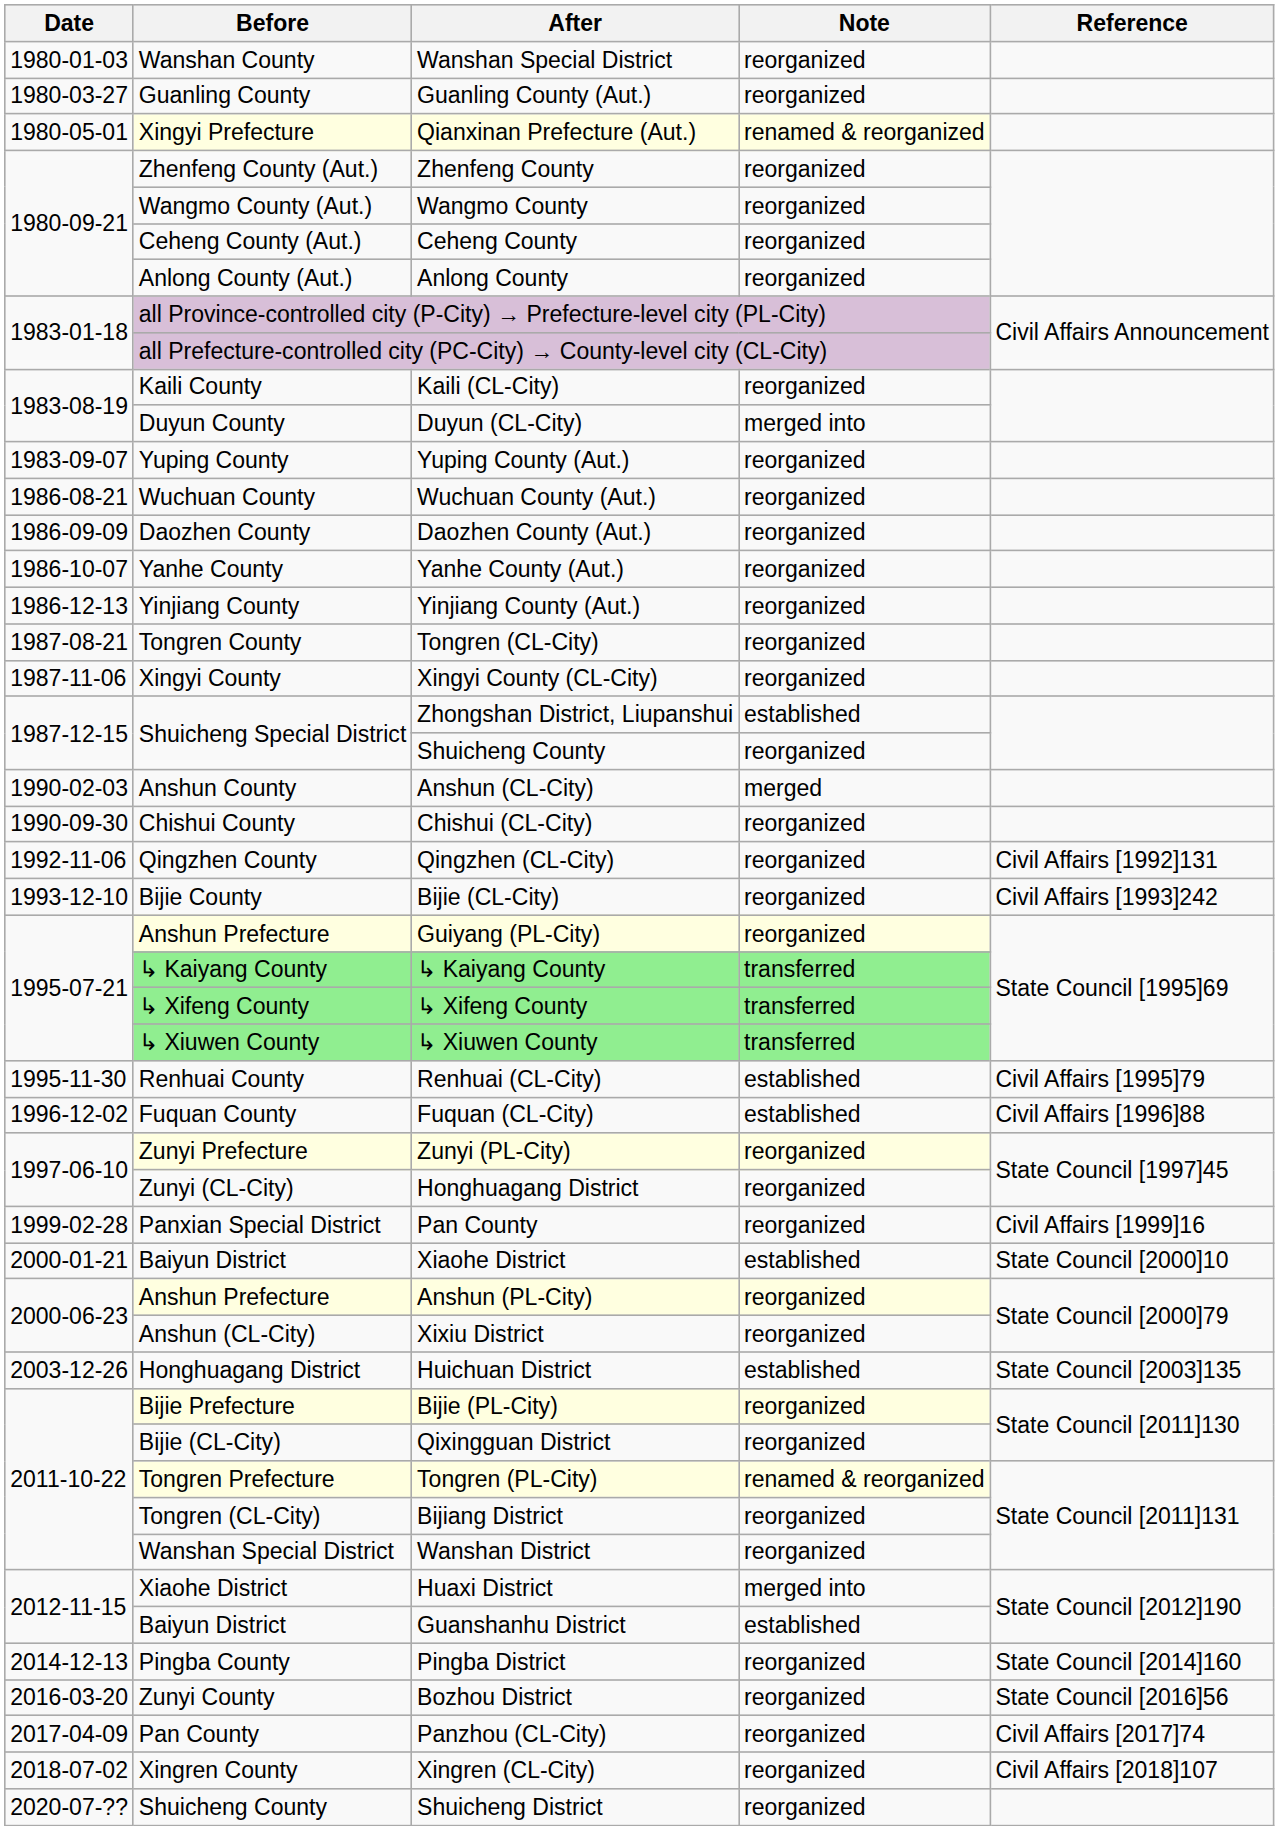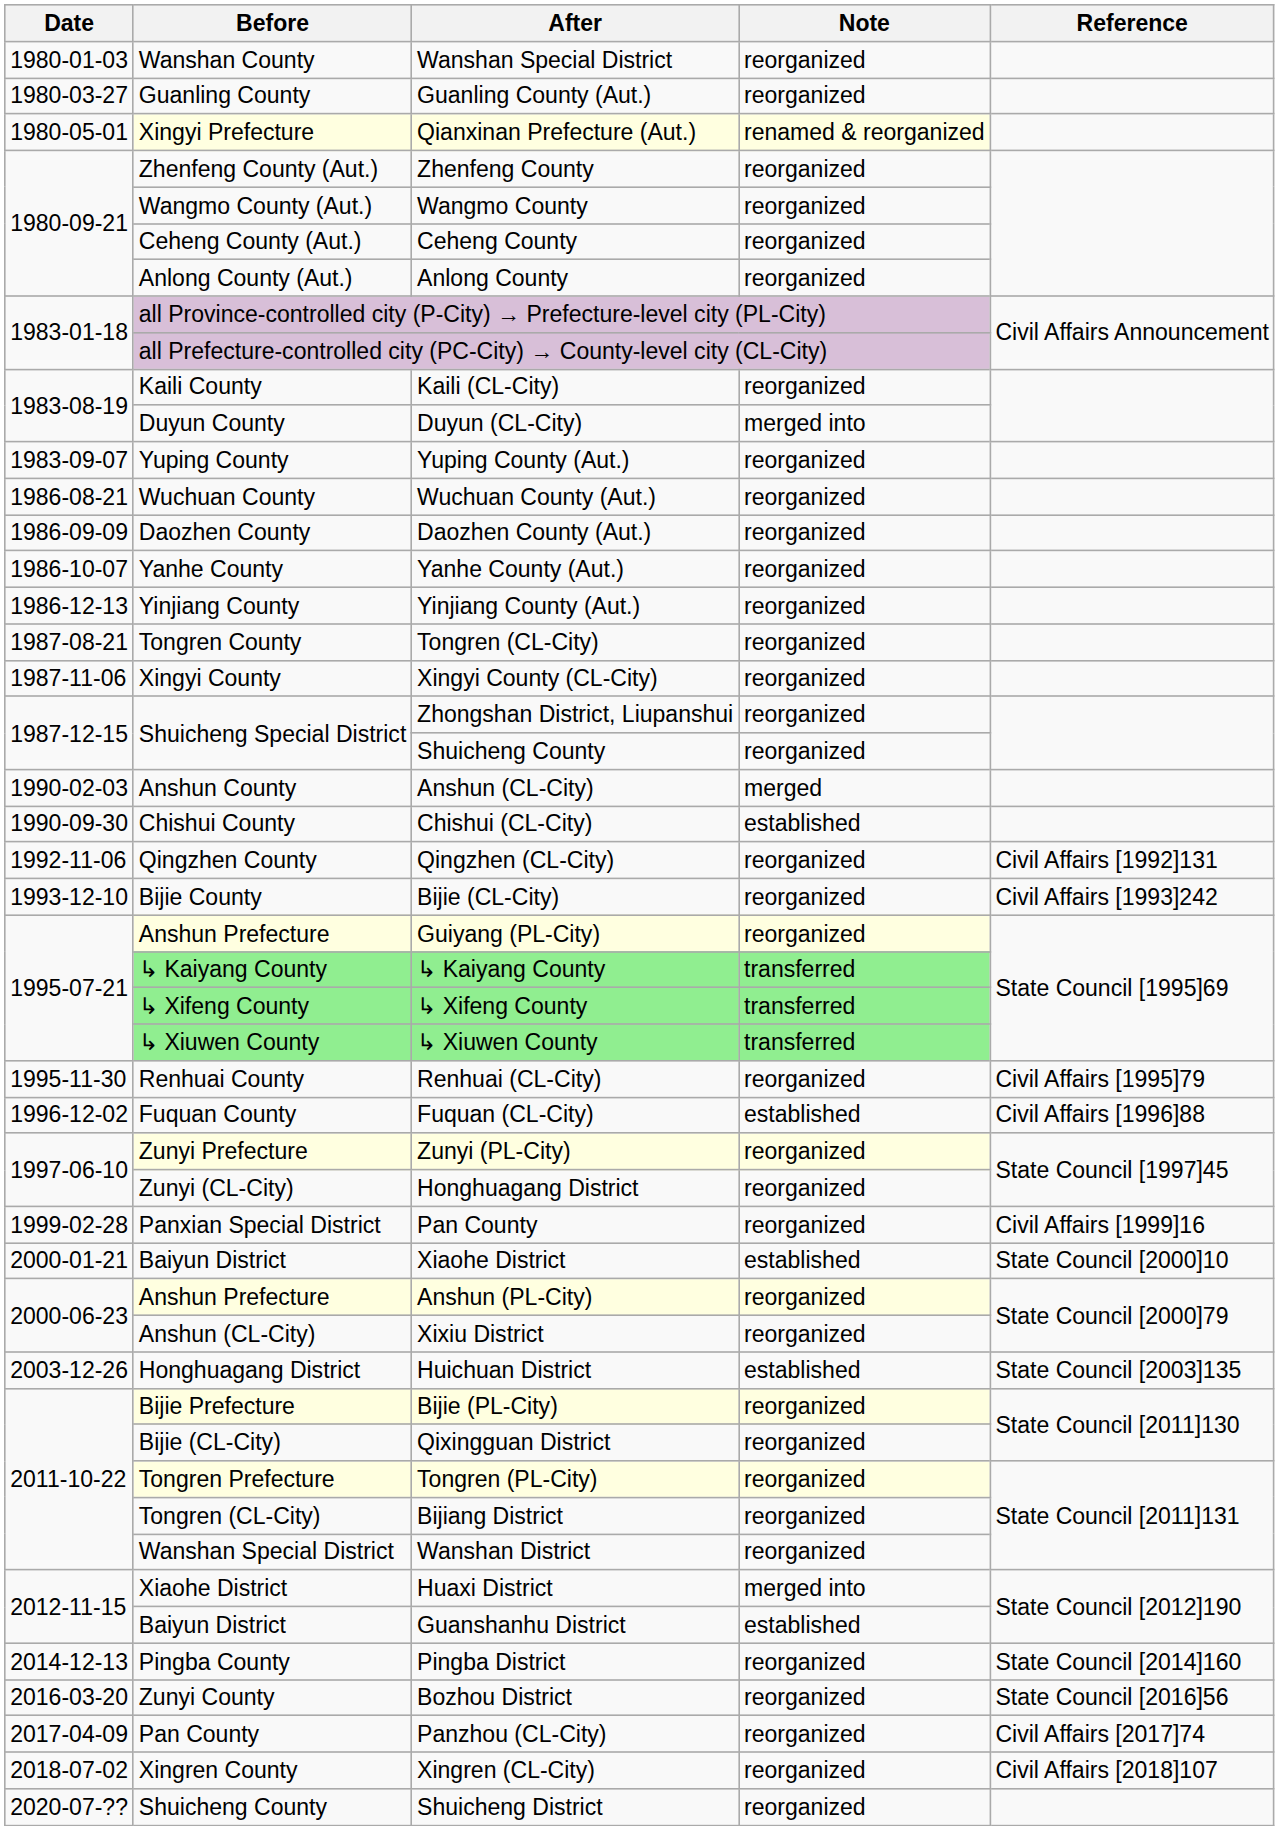 <table class="wikitable" style="font-size:90%;" align="center">
 <tr>
 <th>Date</th>
 <th>Before</th>
 <th>After</th>
 <th>Note</th>
 <th>Reference</th>
 </tr>
 <tr>
 <td>1980-01-03</td>
 <td>Wanshan County</td>
 <td>Wanshan Special District</td>
 <td>reorganized</td>
 <td></td>
 </tr>
 <tr>
 <td>1980-03-27</td>
 <td>Guanling County</td>
 <td>Guanling County (Aut.)</td>
 <td>reorganized</td>
 <td></td>
 </tr>
 <tr>
 <td>1980-05-01</td>
 <td bgcolor="lightyellow">Xingyi Prefecture</td>
 <td bgcolor="lightyellow">Qianxinan Prefecture (Aut.)</td>
 <td bgcolor="lightyellow">renamed & reorganized</td>
 <td></td>
 </tr>
 <tr>
 <td rowspan="4">1980-09-21</td>
 <td>Zhenfeng County (Aut.)</td>
 <td>Zhenfeng County</td>
 <td>reorganized</td>
 <td rowspan="4"></td>
 </tr>
 <tr>
 <td>Wangmo County (Aut.)</td>
 <td>Wangmo County</td>
 <td>reorganized</td>
 </tr>
 <tr>
 <td>Ceheng County (Aut.)</td>
 <td>Ceheng County</td>
 <td>reorganized</td>
 </tr>
 <tr>
 <td>Anlong County (Aut.)</td>
 <td>Anlong County</td>
 <td>reorganized</td>
 </tr>
 <tr>
 <td rowspan="2">1983-01-18</td>
 <td bgcolor="thistle" colspan="3">all Province-controlled city (P-City) → Prefecture-level city (PL-City)</td>
 <td rowspan="2">Civil Affairs Announcement</td>
 </tr>
 <tr>
 <td bgcolor="thistle" colspan="3">all Prefecture-controlled city (PC-City) → County-level city (CL-City)</td>
 </tr>
 <tr>
 <td rowspan="2">1983-08-19</td>
 <td>Kaili County</td>
 <td>Kaili (CL-City)</td>
 <td>reorganized</td>
 <td rowspan="2"></td>
 </tr>
 <tr>
 <td>Duyun County</td>
 <td>Duyun (CL-City)</td>
 <td>merged into</td>
 </tr>
 <tr>
 <td>1983-09-07</td>
 <td>Yuping County</td>
 <td>Yuping County (Aut.)</td>
 <td>reorganized</td>
 <td></td>
 </tr>
 <tr>
 <td>1986-08-21</td>
 <td>Wuchuan County</td>
 <td>Wuchuan County (Aut.)</td>
 <td>reorganized</td>
 <td></td>
 </tr>
 <tr>
 <td>1986-09-09</td>
 <td>Daozhen County</td>
 <td>Daozhen County (Aut.)</td>
 <td>reorganized</td>
 <td></td>
 </tr>
 <tr>
 <td>1986-10-07</td>
 <td>Yanhe County</td>
 <td>Yanhe County (Aut.)</td>
 <td>reorganized</td>
 <td></td>
 </tr>
 <tr>
 <td>1986-12-13</td>
 <td>Yinjiang County</td>
 <td>Yinjiang County (Aut.)</td>
 <td>reorganized</td>
 <td></td>
 </tr>
 <tr>
 <td>1987-08-21</td>
 <td>Tongren County</td>
 <td>Tongren (CL-City)</td>
 <td>reorganized</td>
 <td></td>
 </tr>
 <tr>
 <td>1987-11-06</td>
 <td>Xingyi County</td>
 <td>Xingyi County (CL-City)</td>
 <td>reorganized</td>
 <td></td>
 </tr>
 <tr>
 <td rowspan="2">1987-12-15</td>
 <td rowspan="2">Shuicheng Special District</td>
 <td>Zhongshan District, Liupanshui</td>
-<td>established</td>
+<td>reorganized</td>
 <td rowspan="2"></td>
 </tr>
 <tr>
 <td>Shuicheng County</td>
 <td>reorganized</td>
 </tr>
 <tr>
 <td>1990-02-03</td>
 <td>Anshun County</td>
 <td>Anshun (CL-City)</td>
 <td>merged</td>
 <td></td>
 </tr>
 <tr>
 <td>1990-09-30</td>
 <td>Chishui County</td>
 <td>Chishui (CL-City)</td>
-<td>reorganized</td>
+<td>established</td>
 <td></td>
 </tr>
 <tr>
 <td>1992-11-06</td>
 <td>Qingzhen County</td>
 <td>Qingzhen (CL-City)</td>
 <td>reorganized</td>
 <td>Civil Affairs [1992]131</td>
 </tr>
 <tr>
 <td>1993-12-10</td>
 <td>Bijie County</td>
 <td>Bijie (CL-City)</td>
 <td>reorganized</td>
 <td>Civil Affairs [1993]242</td>
 </tr>
 <tr>
 <td rowspan="4">1995-07-21</td>
 <td bgcolor="lightyellow"> Anshun Prefecture</td>
 <td bgcolor="lightyellow">Guiyang (PL-City)</td>
 <td bgcolor="lightyellow">reorganized</td>
 <td rowspan="4">State Council [1995]69</td>
 </tr>
 <tr bgcolor="lightgreen">
 <td>↳ Kaiyang County</td>
 <td>↳ Kaiyang County</td>
 <td>transferred</td>
 </tr>
 <tr bgcolor="lightgreen">
 <td>↳ Xifeng County</td>
 <td>↳ Xifeng County</td>
 <td>transferred</td>
 </tr>
 <tr bgcolor="lightgreen">
 <td>↳ Xiuwen County</td>
 <td>↳ Xiuwen County</td>
 <td>transferred</td>
 </tr>
 <tr>
 <td>1995-11-30</td>
 <td>Renhuai County</td>
 <td>Renhuai (CL-City)</td>
-<td>established</td>
+<td>reorganized</td>
 <td>Civil Affairs [1995]79</td>
 </tr>
 <tr>
 <td>1996-12-02</td>
 <td>Fuquan County</td>
 <td>Fuquan (CL-City)</td>
 <td>established</td>
 <td>Civil Affairs [1996]88</td>
 </tr>
 <tr>
 <td rowspan="2">1997-06-10</td>
 <td bgcolor="lightyellow">Zunyi Prefecture</td>
 <td bgcolor="lightyellow">Zunyi (PL-City)</td>
 <td bgcolor="lightyellow">reorganized</td>
 <td rowspan="2">State Council [1997]45</td>
 </tr>
 <tr>
 <td>Zunyi (CL-City)</td>
 <td>Honghuagang District</td>
 <td>reorganized</td>
 </tr>
 <tr>
 <td>1999-02-28</td>
 <td>Panxian Special District</td>
 <td>Pan County</td>
 <td>reorganized</td>
 <td>Civil Affairs [1999]16</td>
 </tr>
 <tr>
 <td>2000-01-21</td>
 <td> Baiyun District</td>
 <td>Xiaohe District</td>
 <td>established</td>
 <td>State Council [2000]10</td>
 </tr>
 <tr>
 <td rowspan="2">2000-06-23</td>
 <td bgcolor="lightyellow">Anshun Prefecture</td>
 <td bgcolor="lightyellow">Anshun (PL-City)</td>
 <td bgcolor="lightyellow">reorganized</td>
 <td rowspan="2">State Council [2000]79</td>
 </tr>
 <tr>
 <td>Anshun (CL-City)</td>
 <td>Xixiu District</td>
 <td>reorganized</td>
 </tr>
 <tr>
 <td>2003-12-26</td>
 <td> Honghuagang District</td>
 <td>Huichuan District</td>
 <td>established</td>
 <td>State Council [2003]135</td>
 </tr>
 <tr>
 <td rowspan="5">2011-10-22</td>
 <td bgcolor="lightyellow">Bijie Prefecture</td>
 <td bgcolor="lightyellow">Bijie (PL-City)</td>
 <td bgcolor="lightyellow">reorganized</td>
 <td rowspan="2">State Council [2011]130</td>
 </tr>
 <tr>
 <td>Bijie (CL-City)</td>
 <td>Qixingguan District</td>
 <td>reorganized</td>
 </tr>
 <tr>
 <td bgcolor="lightyellow">Tongren Prefecture</td>
 <td bgcolor="lightyellow">Tongren (PL-City)</td>
-<td bgcolor="lightyellow">renamed & reorganized</td>
+<td bgcolor="lightyellow">reorganized</td>
 <td rowspan="3">State Council [2011]131</td>
 </tr>
 <tr>
 <td>Tongren (CL-City)</td>
 <td>Bijiang District</td>
 <td>reorganized</td>
 </tr>
 <tr>
 <td>Wanshan Special District</td>
 <td>Wanshan District</td>
 <td>reorganized</td>
 </tr>
 <tr>
 <td rowspan="2">2012-11-15</td>
 <td>Xiaohe District</td>
 <td>Huaxi District</td>
 <td>merged into</td>
 <td rowspan="2">State Council [2012]190</td>
 </tr>
 <tr>
 <td> Baiyun District</td>
 <td>Guanshanhu District</td>
 <td>established</td>
 </tr>
 <tr>
 <td>2014-12-13</td>
 <td>Pingba County</td>
 <td>Pingba District</td>
 <td>reorganized</td>
 <td>State Council [2014]160</td>
 </tr>
 <tr>
 <td>2016-03-20</td>
 <td>Zunyi County</td>
 <td>Bozhou District</td>
 <td>reorganized</td>
 <td>State Council [2016]56</td>
 </tr>
 <tr>
 <td>2017-04-09</td>
 <td>Pan County</td>
 <td>Panzhou (CL-City)</td>
 <td>reorganized</td>
 <td>Civil Affairs [2017]74</td>
 </tr>
 <tr>
 <td>2018-07-02</td>
 <td>Xingren County</td>
 <td>Xingren (CL-City)</td>
 <td>reorganized</td>
 <td>Civil Affairs [2018]107</td>
 </tr>
 <tr>
 <td>2020-07-??</td>
 <td>Shuicheng County</td>
 <td>Shuicheng District</td>
 <td>reorganized</td>
 <td></td>
 </tr>
 </table>
